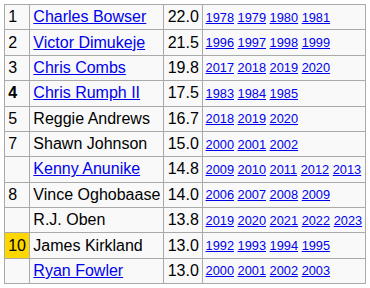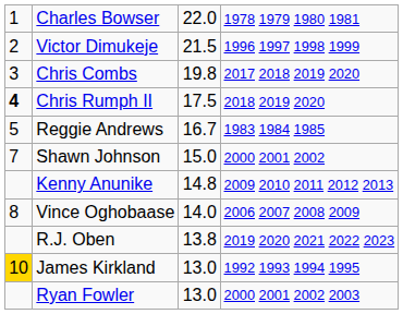 <table class="wikitable">
 <tr>
 </tr>
 <tr>
 <td>1</td>
 <td><a href='#'>Charles Bowser</a></td>
 <td>22.0</td>
 <td style="font-size:80%;"><a href='#'>1978</a> <a href='#'>1979</a> <a href='#'>1980</a> <a href='#'>1981</a></td>
 </tr>
 <tr>
 <td>2</td>
 <td><a href='#'>Victor Dimukeje</a></td>
 <td>21.5</td>
 <td style="font-size:80%;"><a href='#'>1996</a> <a href='#'>1997</a> <a href='#'>1998</a> <a href='#'>1999</a></td>
 </tr>
 <tr>
 <td>3</td>
 <td><a href='#'>Chris Combs</a></td>
 <td>19.8</td>
 <td style="font-size:80%;"><a href='#'>2017</a> <a href='#'>2018</a> <a href='#'>2019</a> <a href='#'>2020</a></td>
 </tr>
 <tr>
 <td><strong>4</strong></td>
 <td><a href='#'>Chris Rumph II</a></td>
 <td>17.5</td>
-<td style="font-size:80%;"><a href='#'>1983</a> <a href='#'>1984</a> <a href='#'>1985</a></td>
+<td style="font-size:80%;"><a href='#'>2018</a> <a href='#'>2019</a> <a href='#'>2020</a></td>
 </tr>
 <tr>
 <td>5</td>
 <td>Reggie Andrews</td>
 <td>16.7</td>
-<td style="font-size:80%;"><a href='#'>2018</a> <a href='#'>2019</a> <a href='#'>2020</a></td>
+<td style="font-size:80%;"><a href='#'>1983</a> <a href='#'>1984</a> <a href='#'>1985</a></td>
 </tr>
 <tr>
 <td>7</td>
 <td>Shawn Johnson</td>
 <td>15.0</td>
 <td style="font-size:80%;"><a href='#'>2000</a> <a href='#'>2001</a> <a href='#'>2002</a></td>
 </tr>
 <tr>
 <td></td>
 <td><a href='#'>Kenny Anunike</a></td>
 <td>14.8</td>
 <td style="font-size:80%;"><a href='#'>2009</a> <a href='#'>2010</a> <a href='#'>2011</a> <a href='#'>2012</a> <a href='#'>2013</a></td>
 </tr>
 <tr>
 <td>8</td>
 <td>Vince Oghobaase</td>
 <td>14.0</td>
 <td style="font-size:80%;"><a href='#'>2006</a> <a href='#'>2007</a> <a href='#'>2008</a> <a href='#'>2009</a></td>
 </tr>
 <tr>
 <td></td>
 <td>R.J. Oben</td>
 <td>13.8</td>
 <td style="font-size:80%;"><a href='#'>2019</a> <a href='#'>2020</a> <a href='#'>2021</a> <a href='#'>2022</a> <a href='#'>2023</a></td>
 </tr>
 <tr>
 <td style="background: gold;">10</td>
 <td>James Kirkland</td>
 <td>13.0</td>
 <td style="font-size:80%;"><a href='#'>1992</a> <a href='#'>1993</a> <a href='#'>1994</a> <a href='#'>1995</a></td>
 </tr>
 <tr>
 <td></td>
 <td><a href='#'>Ryan Fowler</a></td>
 <td>13.0</td>
 <td style="font-size:80%;"><a href='#'>2000</a> <a href='#'>2001</a> <a href='#'>2002</a> <a href='#'>2003</a></td>
 </tr>
 </table>
